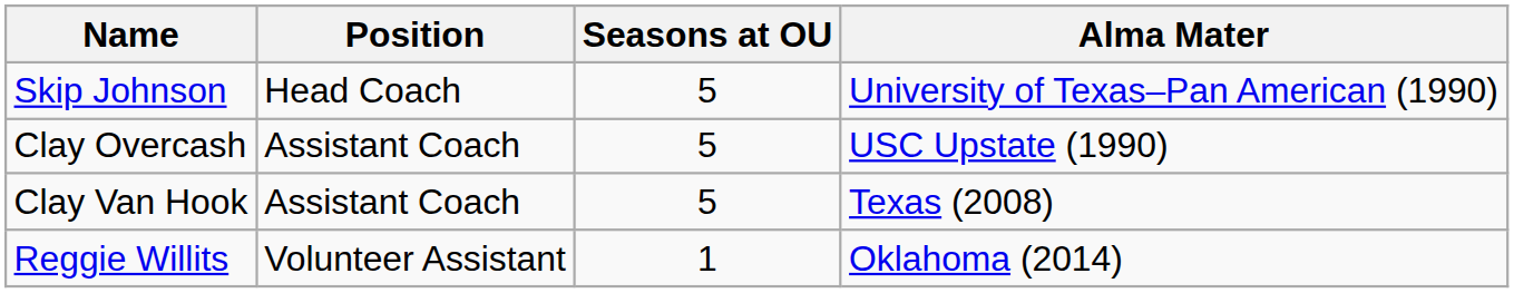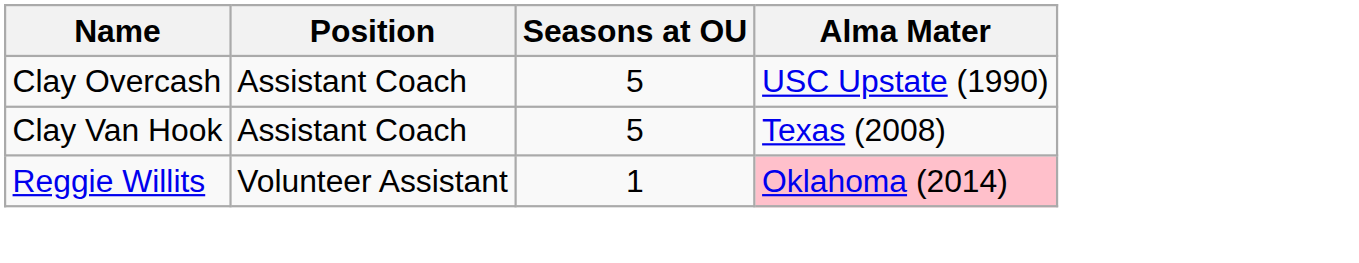 <table class="wikitable" border="1" style="font-size:90%;">
 <tr>
 <th>Name</th>
 <th>Position</th>
 <th>Seasons at OU</th>
 <th>Alma Mater</th>
-</tr>
-<tr>
-<td><a href='#'>Skip Johnson</a></td>
-<td>Head Coach</td>
-<td align=center>5</td>
-<td><a href='#'>University of Texas–Pan American</a> (1990)</td>
 </tr>
 <tr>
 <td>Clay Overcash</td>
 <td>Assistant Coach</td>
 <td align=center>5</td>
 <td><a href='#'>USC Upstate</a> (1990)</td>
 </tr>
 <tr>
 <td>Clay Van Hook</td>
 <td>Assistant Coach</td>
 <td align=center>5</td>
 <td><a href='#'>Texas</a> (2008)</td>
 </tr>
 <tr>
 <td><a href='#'>Reggie Willits</a></td>
 <td>Volunteer Assistant</td>
 <td align=center>1</td>
-<td><a href='#'>Oklahoma</a> (2014)</td>
+<td style="background: pink;"><a href='#'>Oklahoma</a> (2014)</td>
 </tr>
 </table>
